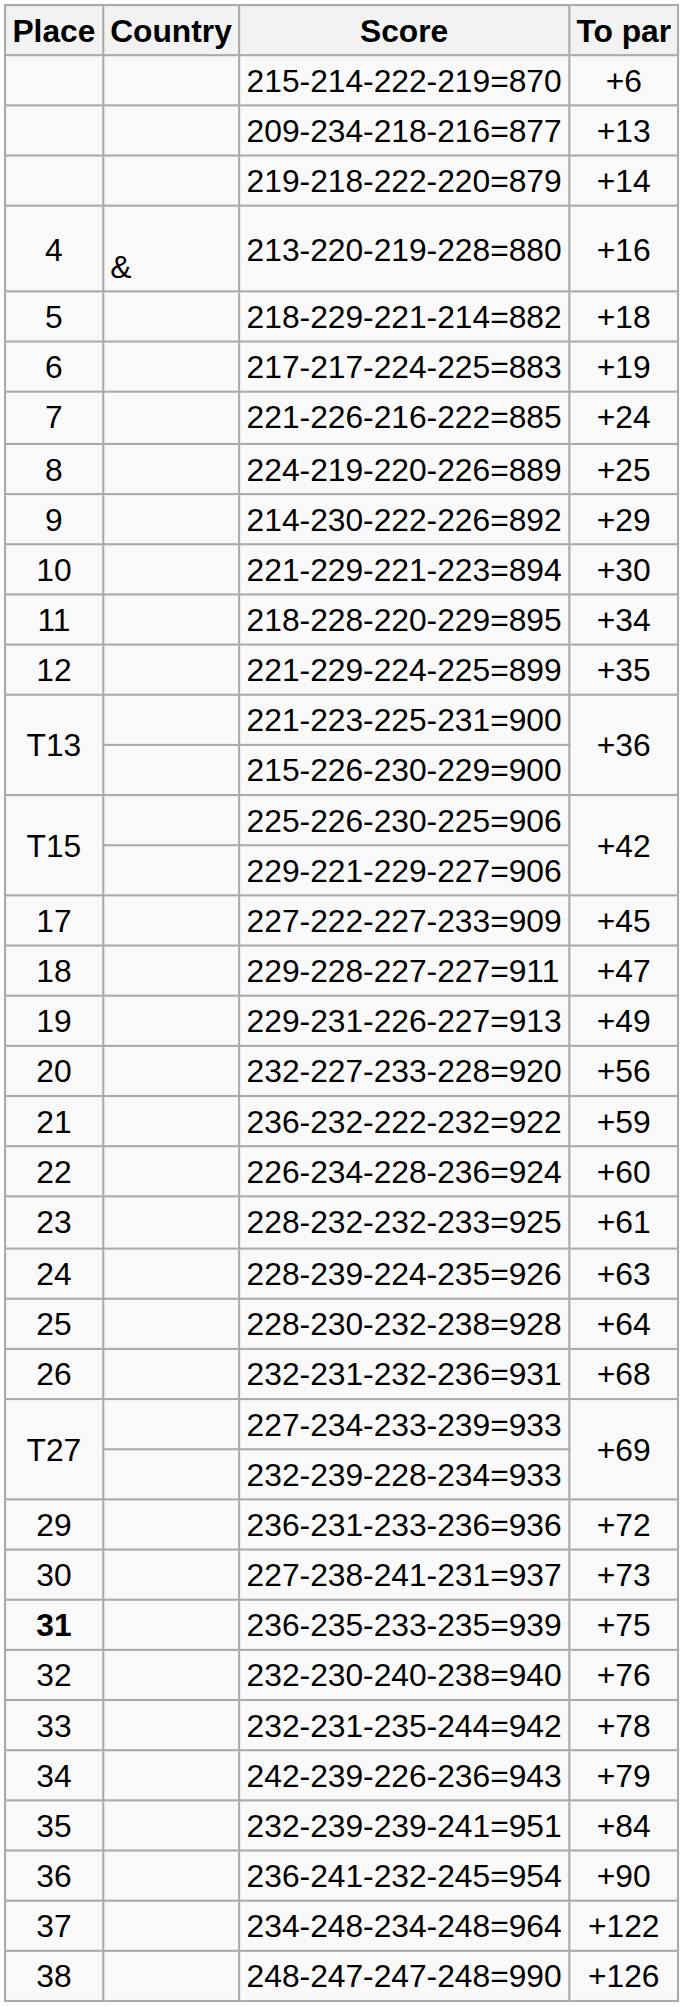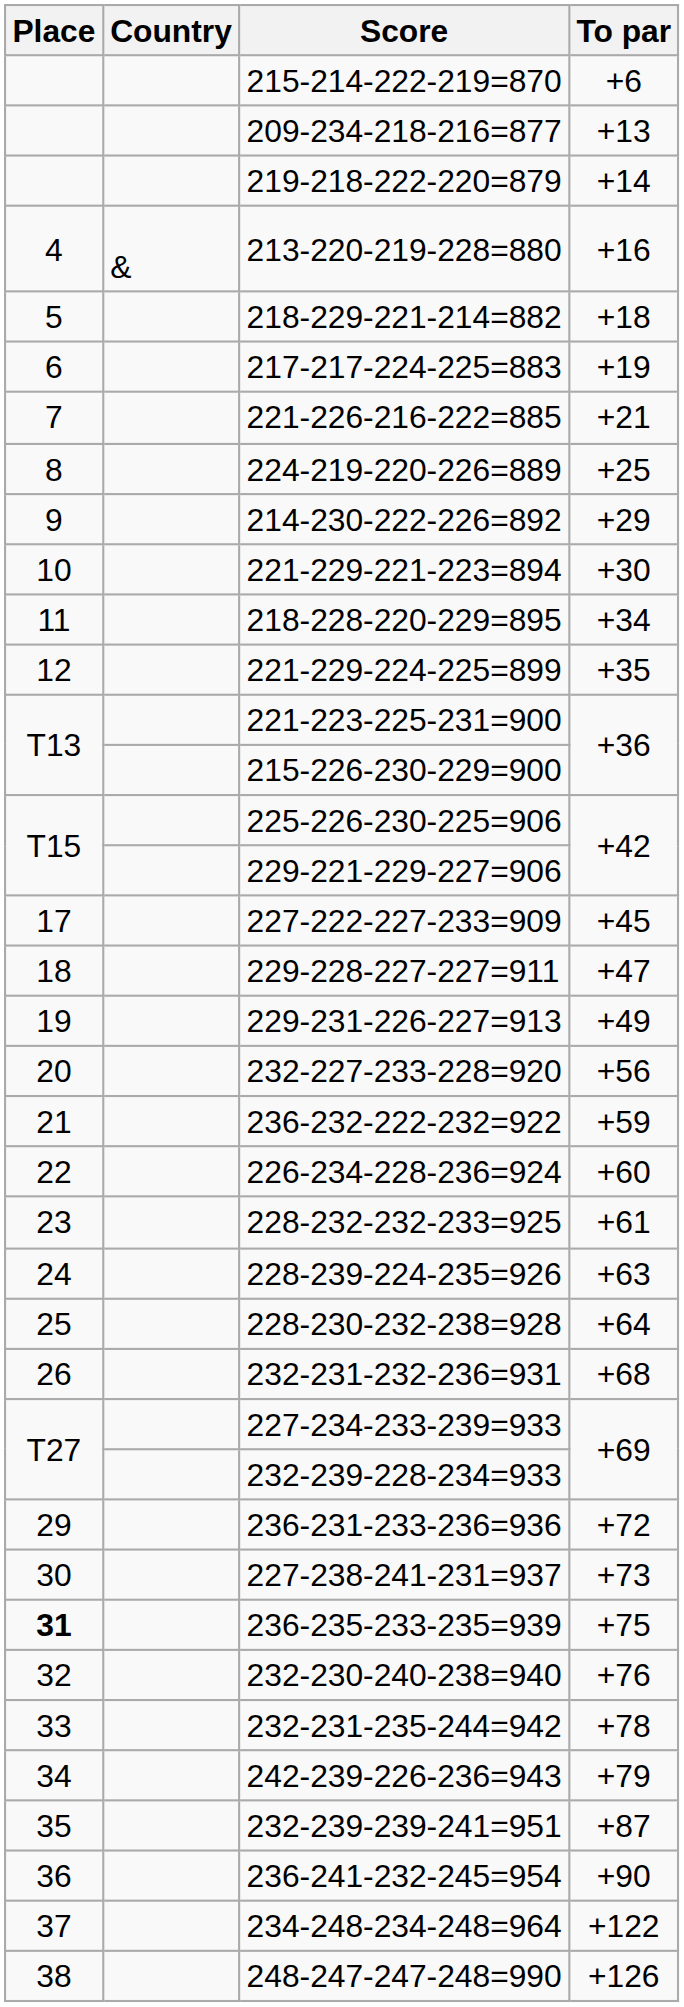 <table class="wikitable" style="font-size:95%;">
 <tr>
 <th>Place</th>
 <th>Country</th>
 <th>Score</th>
 <th>To par</th>
 </tr>
 <tr>
 <td align=center></td>
 <td></td>
 <td>215-214-222-219=870</td>
 <td align=center>+6</td>
 </tr>
 <tr>
 <td align=center></td>
 <td></td>
 <td>209-234-218-216=877</td>
 <td align=center>+13</td>
 </tr>
 <tr>
 <td align=center></td>
 <td></td>
 <td>219-218-222-220=879</td>
 <td align=center>+14</td>
 </tr>
 <tr>
 <td align=center>4</td>
 <td><br>& </td>
 <td>213-220-219-228=880</td>
 <td align=center>+16</td>
 </tr>
 <tr>
 <td align=center>5</td>
 <td></td>
 <td>218-229-221-214=882</td>
 <td align=center>+18</td>
 </tr>
 <tr>
 <td align=center>6</td>
 <td></td>
 <td>217-217-224-225=883</td>
 <td align=center>+19</td>
 </tr>
 <tr>
 <td align=center>7</td>
 <td></td>
 <td>221-226-216-222=885</td>
-<td align=center>+24</td>
+<td align=center>+21</td>
 </tr>
 <tr>
 <td align=center>8</td>
 <td></td>
 <td>224-219-220-226=889</td>
 <td align=center>+25</td>
 </tr>
 <tr>
 <td align=center>9</td>
 <td></td>
 <td>214-230-222-226=892</td>
 <td align=center>+29</td>
 </tr>
 <tr>
 <td align=center>10</td>
 <td></td>
 <td>221-229-221-223=894</td>
 <td align=center>+30</td>
 </tr>
 <tr>
 <td align=center>11</td>
 <td></td>
 <td>218-228-220-229=895</td>
 <td align=center>+34</td>
 </tr>
 <tr>
 <td align=center>12</td>
 <td></td>
 <td>221-229-224-225=899</td>
 <td align=center>+35</td>
 </tr>
 <tr>
 <td align=center rowspan=2>T13</td>
 <td></td>
 <td>221-223-225-231=900</td>
 <td align=center rowspan=2>+36</td>
 </tr>
 <tr>
 <td></td>
 <td>215-226-230-229=900</td>
 </tr>
 <tr>
 <td align=center rowspan=2>T15</td>
 <td></td>
 <td>225-226-230-225=906</td>
 <td align=center rowspan=2>+42</td>
 </tr>
 <tr>
 <td></td>
 <td>229-221-229-227=906</td>
 </tr>
 <tr>
 <td align=center>17</td>
 <td></td>
 <td>227-222-227-233=909</td>
 <td align=center>+45</td>
 </tr>
 <tr>
 <td align=center>18</td>
 <td></td>
 <td>229-228-227-227=911</td>
 <td align=center>+47</td>
 </tr>
 <tr>
 <td align=center>19</td>
 <td></td>
 <td>229-231-226-227=913</td>
 <td align=center>+49</td>
 </tr>
 <tr>
 <td align=center>20</td>
 <td></td>
 <td>232-227-233-228=920</td>
 <td align=center>+56</td>
 </tr>
 <tr>
 <td align=center>21</td>
 <td></td>
 <td>236-232-222-232=922</td>
 <td align=center>+59</td>
 </tr>
 <tr>
 <td align=center>22</td>
 <td></td>
 <td>226-234-228-236=924</td>
 <td align=center>+60</td>
 </tr>
 <tr>
 <td align=center>23</td>
 <td></td>
 <td>228-232-232-233=925</td>
 <td align=center>+61</td>
 </tr>
 <tr>
 <td align=center>24</td>
 <td></td>
 <td>228-239-224-235=926</td>
 <td align=center>+63</td>
 </tr>
 <tr>
 <td align=center>25</td>
 <td></td>
 <td>228-230-232-238=928</td>
 <td align=center>+64</td>
 </tr>
 <tr>
 <td align=center>26</td>
 <td></td>
 <td>232-231-232-236=931</td>
 <td align=center>+68</td>
 </tr>
 <tr>
 <td align=center rowspan=2>T27</td>
 <td></td>
 <td>227-234-233-239=933</td>
 <td align=center rowspan=2>+69</td>
 </tr>
 <tr>
 <td></td>
 <td>232-239-228-234=933</td>
 </tr>
 <tr>
 <td align=center>29</td>
 <td></td>
 <td>236-231-233-236=936</td>
 <td align=center>+72</td>
 </tr>
 <tr>
 <td align=center>30</td>
 <td></td>
 <td>227-238-241-231=937</td>
 <td align=center>+73</td>
 </tr>
 <tr>
 <td align=center><strong>31</strong></td>
 <td></td>
 <td>236-235-233-235=939</td>
 <td align=center>+75</td>
 </tr>
 <tr>
 <td align=center>32</td>
 <td></td>
 <td>232-230-240-238=940</td>
 <td align=center>+76</td>
 </tr>
 <tr>
 <td align=center>33</td>
 <td></td>
 <td>232-231-235-244=942</td>
 <td align=center>+78</td>
 </tr>
 <tr>
 <td align=center>34</td>
 <td></td>
 <td>242-239-226-236=943</td>
 <td align=center>+79</td>
 </tr>
 <tr>
 <td align=center>35</td>
 <td></td>
 <td>232-239-239-241=951</td>
-<td align=center>+84</td>
+<td align=center>+87</td>
 </tr>
 <tr>
 <td align=center>36</td>
 <td></td>
 <td>236-241-232-245=954</td>
 <td align=center>+90</td>
 </tr>
 <tr>
 <td align=center>37</td>
 <td></td>
 <td>234-248-234-248=964</td>
 <td align=center>+122</td>
 </tr>
 <tr>
 <td align=center>38</td>
 <td></td>
 <td>248-247-247-248=990</td>
 <td align=center>+126</td>
 </tr>
 </table>
